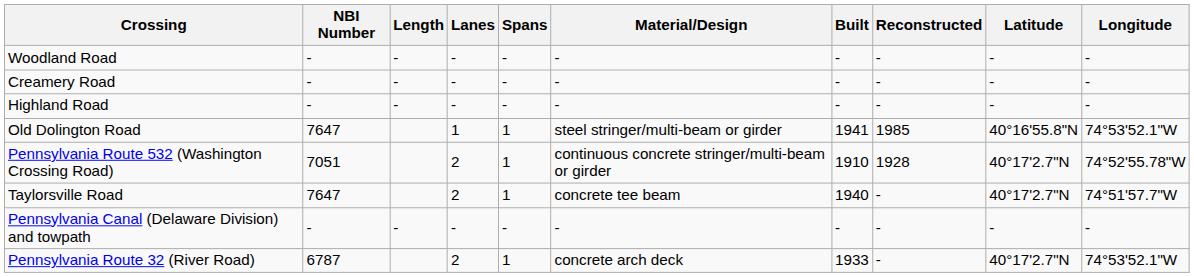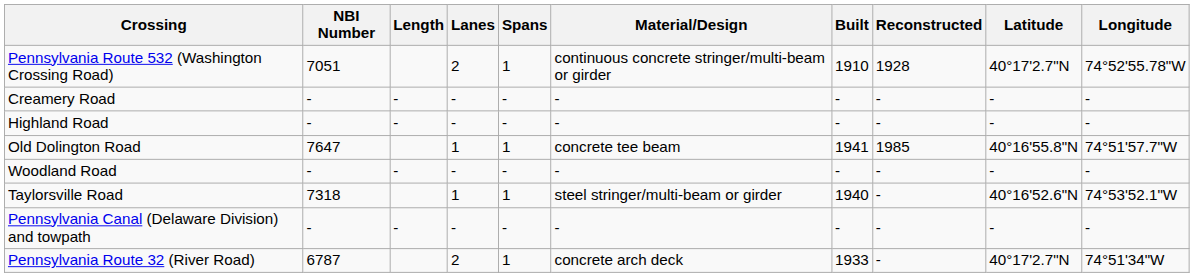 <table class="wikitable">
 <tr>
 <th>Crossing</th>
 <th>NBI Number</th>
 <th>Length</th>
 <th>Lanes</th>
 <th>Spans</th>
 <th>Material/Design</th>
 <th>Built</th>
 <th>Reconstructed</th>
 <th>Latitude</th>
 <th>Longitude</th>
 </tr>
 <tr>
-<td>Woodland Road</td>
-<td>-</td>
-<td>-</td>
-<td>-</td>
-<td>-</td>
-<td>-</td>
-<td>-</td>
-<td>-</td>
-<td>-</td>
-<td>-</td>
+<td><a href='#'>Pennsylvania Route 532</a> (Washington Crossing Road)</td>
+<td>7051</td>
+<td></td>
+<td>2</td>
+<td>1</td>
+<td>continuous concrete stringer/multi-beam or girder</td>
+<td>1910</td>
+<td>1928</td>
+<td>40°17'2.7"N</td>
+<td>74°52'55.78"W</td>
 </tr>
 <tr>
 <td>Creamery Road</td>
 <td>-</td>
 <td>-</td>
 <td>-</td>
 <td>-</td>
 <td>-</td>
 <td>-</td>
 <td>-</td>
 <td>-</td>
 <td>-</td>
 </tr>
 <tr>
 <td>Highland Road</td>
 <td>-</td>
 <td>-</td>
 <td>-</td>
 <td>-</td>
 <td>-</td>
 <td>-</td>
 <td>-</td>
 <td>-</td>
 <td>-</td>
 </tr>
 <tr>
 <td>Old Dolington Road</td>
 <td>7647</td>
 <td></td>
 <td>1</td>
 <td>1</td>
-<td>steel stringer/multi-beam or girder</td>
+<td>concrete tee beam</td>
 <td>1941</td>
 <td>1985</td>
 <td>40°16'55.8"N</td>
-<td>74°53'52.1"W</td>
+<td>74°51'57.7"W</td>
 </tr>
 <tr>
-<td><a href='#'>Pennsylvania Route 532</a> (Washington Crossing Road)</td>
-<td>7051</td>
-<td></td>
-<td>2</td>
-<td>1</td>
-<td>continuous concrete stringer/multi-beam or girder</td>
-<td>1910</td>
-<td>1928</td>
-<td>40°17'2.7"N</td>
-<td>74°52'55.78"W</td>
+<td>Woodland Road</td>
+<td>-</td>
+<td>-</td>
+<td>-</td>
+<td>-</td>
+<td>-</td>
+<td>-</td>
+<td>-</td>
+<td>-</td>
+<td>-</td>
 </tr>
 <tr>
 <td>Taylorsville Road</td>
-<td>7647</td>
+<td>7318</td>
 <td></td>
-<td>2</td>
 <td>1</td>
-<td>concrete tee beam</td>
+<td>1</td>
+<td>steel stringer/multi-beam or girder</td>
 <td>1940</td>
 <td>-</td>
-<td>40°17'2.7"N</td>
-<td>74°51'57.7"W</td>
+<td>40°16'52.6"N</td>
+<td>74°53'52.1"W</td>
 </tr>
 <tr>
 <td><a href='#'>Pennsylvania Canal</a> (Delaware Division) and towpath</td>
 <td>-</td>
 <td>-</td>
 <td>-</td>
 <td>-</td>
 <td>-</td>
 <td>-</td>
 <td>-</td>
 <td>-</td>
 <td>-</td>
 </tr>
 <tr>
 <td><a href='#'>Pennsylvania Route 32</a> (River Road)</td>
 <td>6787</td>
 <td></td>
 <td>2</td>
 <td>1</td>
 <td>concrete arch deck</td>
 <td>1933</td>
 <td>-</td>
 <td>40°17'2.7"N</td>
-<td>74°53'52.1"W</td>
+<td>74°51'34"W</td>
 </tr>
 </table>
